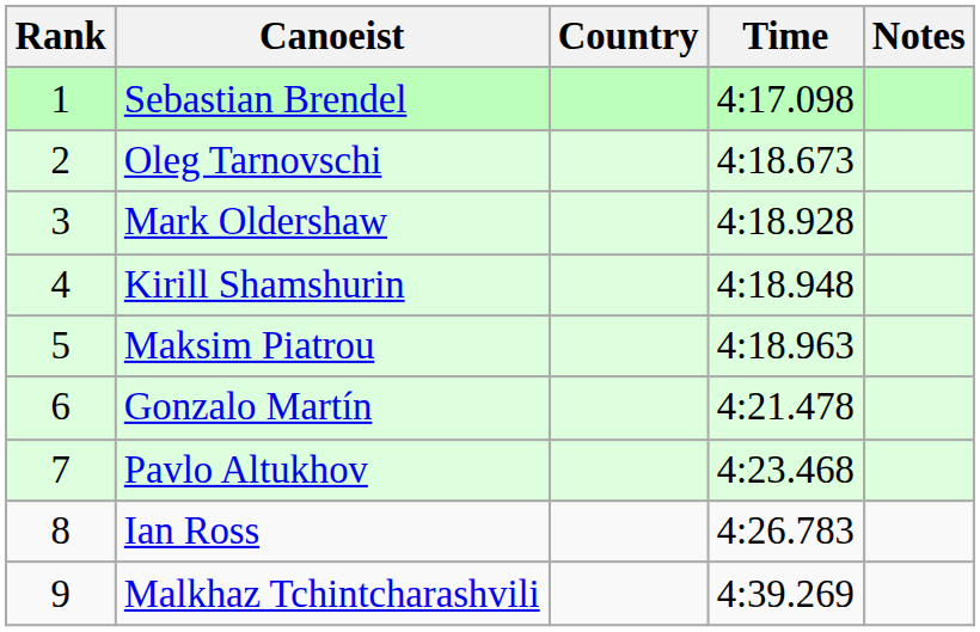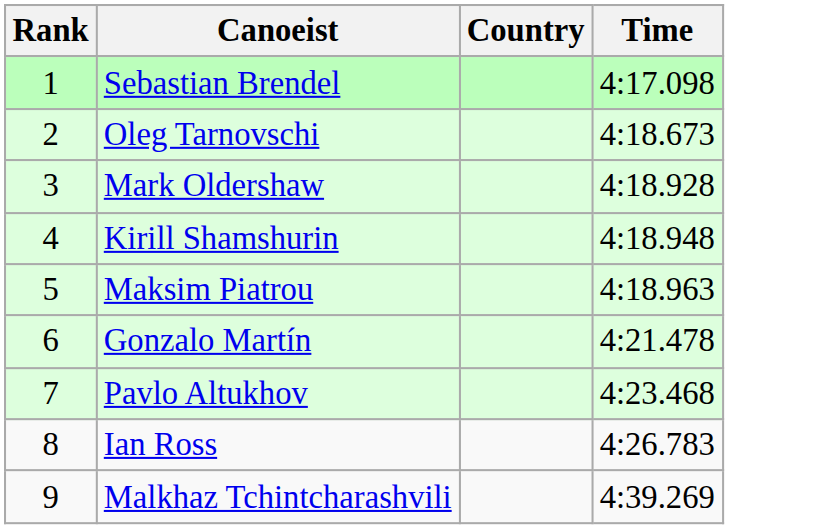 <table class="wikitable" style="text-align:center">
 <tr>
 <th>Rank</th>
 <th>Canoeist</th>
 <th>Country</th>
 <th>Time</th>
-<th>Notes</th>
 </tr>
 <tr bgcolor=bbffbb>
 <td>1</td>
 <td align="left"><a href='#'>Sebastian Brendel</a></td>
 <td align="left"></td>
 <td>4:17.098</td>
-<td></td>
 </tr>
 <tr bgcolor=ddffdd>
 <td>2</td>
 <td align="left"><a href='#'>Oleg Tarnovschi</a></td>
 <td align="left"></td>
 <td>4:18.673</td>
-<td></td>
 </tr>
 <tr bgcolor=ddffdd>
 <td>3</td>
 <td align="left"><a href='#'>Mark Oldershaw</a></td>
 <td align="left"></td>
 <td>4:18.928</td>
-<td></td>
 </tr>
 <tr bgcolor=ddffdd>
 <td>4</td>
 <td align="left"><a href='#'>Kirill Shamshurin</a></td>
 <td align="left"></td>
 <td>4:18.948</td>
-<td></td>
 </tr>
 <tr bgcolor=ddffdd>
 <td>5</td>
 <td align="left"><a href='#'>Maksim Piatrou</a></td>
 <td align="left"></td>
 <td>4:18.963</td>
-<td></td>
 </tr>
 <tr bgcolor=ddffdd>
 <td>6</td>
 <td align="left"><a href='#'>Gonzalo Martín</a></td>
 <td align="left"></td>
 <td>4:21.478</td>
-<td></td>
 </tr>
 <tr bgcolor=ddffdd>
 <td>7</td>
 <td align="left"><a href='#'>Pavlo Altukhov</a></td>
 <td align="left"></td>
 <td>4:23.468</td>
-<td></td>
 </tr>
 <tr>
 <td>8</td>
 <td align="left"><a href='#'>Ian Ross</a></td>
 <td align="left"></td>
 <td>4:26.783</td>
-<td></td>
 </tr>
 <tr>
 <td>9</td>
 <td align="left"><a href='#'>Malkhaz Tchintcharashvili</a></td>
 <td align="left"></td>
 <td>4:39.269</td>
-<td></td>
 </tr>
 </table>
